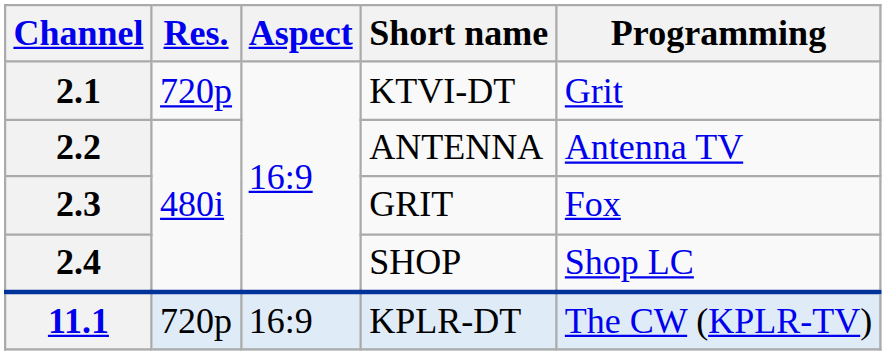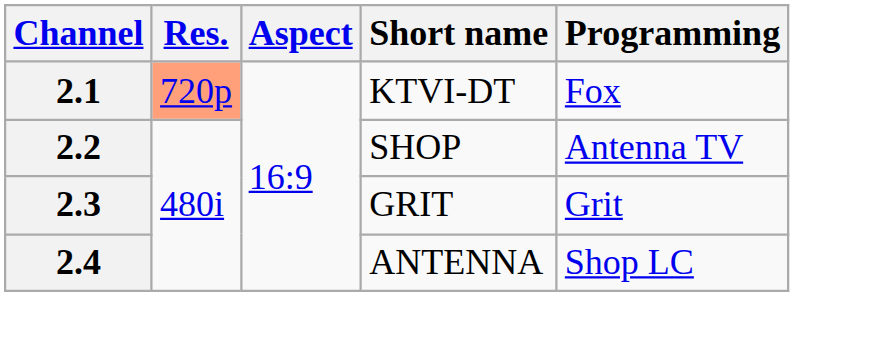 <table class="wikitable">
 <tr>
 <th scope = "col"><a href='#'>Channel</a></th>
 <th scope = "col"><a href='#'>Res.</a></th>
 <th scope = "col"><a href='#'>Aspect</a></th>
 <th scope = "col">Short name</th>
 <th scope = "col">Programming</th>
 </tr>
 <tr>
 <th scope = "row">2.1</th>
-<td><a href='#'>720p</a></td>
+<td style="background: lightsalmon;"><a href='#'>720p</a></td>
 <td rowspan="4"><a href='#'>16:9</a></td>
 <td>KTVI-DT</td>
-<td><a href='#'>Grit</a></td>
+<td><a href='#'>Fox</a></td>
 </tr>
 <tr>
 <th scope = "row">2.2</th>
 <td rowspan=3><a href='#'>480i</a></td>
-<td>ANTENNA</td>
+<td>SHOP</td>
 <td><a href='#'>Antenna TV</a></td>
 </tr>
 <tr>
 <th scope = "row">2.3</th>
 <td>GRIT</td>
-<td><a href='#'>Fox</a></td>
+<td><a href='#'>Grit</a></td>
 </tr>
 <tr>
 <th scope = "row">2.4</th>
-<td>SHOP</td>
+<td>ANTENNA</td>
 <td><a href='#'>Shop LC</a></td>
 </tr>
-<tr style="background-color:#DFEBF6; border-top: 2px solid #003399;">
-<th scope = "row"><a href='#'>11.1</a></th>
-<td>720p</td>
-<td>16:9</td>
-<td>KPLR-DT</td>
-<td><a href='#'>The CW</a> (<a href='#'>KPLR-TV</a>)</td>
-</tr>
 </table>
